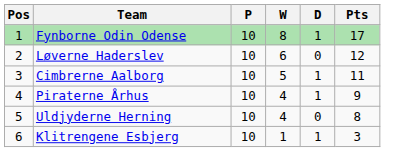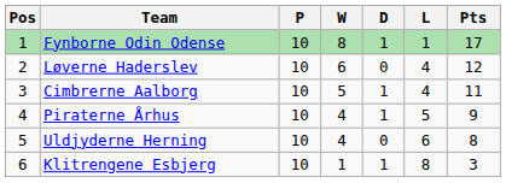 <table class="wikitable" style="font-size: 100%">
 <tr>
 <th width=20>Pos</th>
 <th width=200>Team</th>
 <th width=30>P</th>
 <th width=30>W</th>
 <th width=30>D</th>
+<th width=30>L</th>
 <th width=40>Pts</th>
 </tr>
 <tr align=center style="background:#ACE1AF;">
 <td>1</td>
 <td align="left"><a href='#'>Fynborne Odin Odense</a></td>
 <td>10</td>
 <td>8</td>
+<td>1</td>
 <td>1</td>
 <td>17</td>
 </tr>
 <tr align=center>
 <td>2</td>
 <td align="left"><a href='#'>Løverne Haderslev</a></td>
 <td>10</td>
 <td>6</td>
 <td>0</td>
+<td>4</td>
 <td>12</td>
 </tr>
 <tr align=center>
 <td>3</td>
 <td align="left"><a href='#'>Cimbrerne Aalborg</a></td>
 <td>10</td>
 <td>5</td>
 <td>1</td>
+<td>4</td>
 <td>11</td>
 </tr>
 <tr align=center>
 <td>4</td>
 <td align="left"><a href='#'>Piraterne Århus</a></td>
 <td>10</td>
 <td>4</td>
 <td>1</td>
+<td>5</td>
 <td>9</td>
 </tr>
 <tr align=center>
 <td>5</td>
 <td align="left"><a href='#'>Uldjyderne Herning</a></td>
 <td>10</td>
 <td>4</td>
 <td>0</td>
+<td>6</td>
 <td>8</td>
 </tr>
 <tr align=center>
 <td>6</td>
 <td align="left"><a href='#'>Klitrengene Esbjerg</a></td>
 <td>10</td>
 <td>1</td>
 <td>1</td>
+<td>8</td>
 <td>3</td>
 </tr>
 </table>
